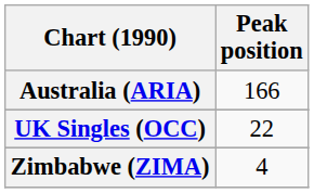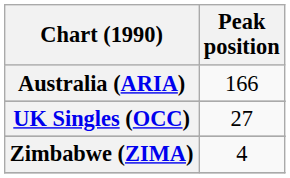 <table class="wikitable sortable plainrowheaders" style="text-align:center">
 <tr>
 <th>Chart (1990)</th>
 <th>Peak<br>position</th>
 </tr>
 <tr>
 <th scope="row">Australia (<a href='#'>ARIA</a>)</th>
 <td>166</td>
 </tr>
 <tr>
 </tr>
 <tr>
 </tr>
 <tr>
 <th scope="row"><a href='#'>UK Singles</a> (<a href='#'>OCC</a>)</th>
-<td>22</td>
+<td>27</td>
 </tr>
 <tr>
 </tr>
 <tr>
 </tr>
 <tr>
 <th scope="row">Zimbabwe (<a href='#'>ZIMA</a>)</th>
 <td>4</td>
 </tr>
 <tr>
 </tr>
 </table>
